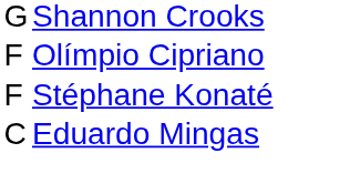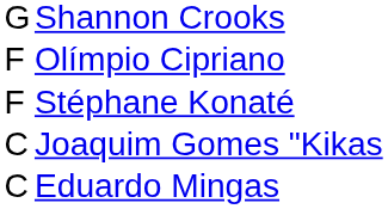 <table border="0" cellpadding="0">
 <tr>
 <td>G</td>
 <td> <a href='#'>Shannon Crooks</a></td>
 </tr>
 <tr>
 <td>F</td>
 <td> <a href='#'>Olímpio Cipriano</a></td>
 </tr>
 <tr>
 <td>F</td>
 <td> <a href='#'>Stéphane Konaté</a></td>
 </tr>
 <tr>
 <td>C</td>
+<td> <a href='#'>Joaquim Gomes "Kikas</a></td>
+</tr>
+<tr>
+<td>C</td>
 <td> <a href='#'>Eduardo Mingas</a></td>
 </tr>
 </table>
